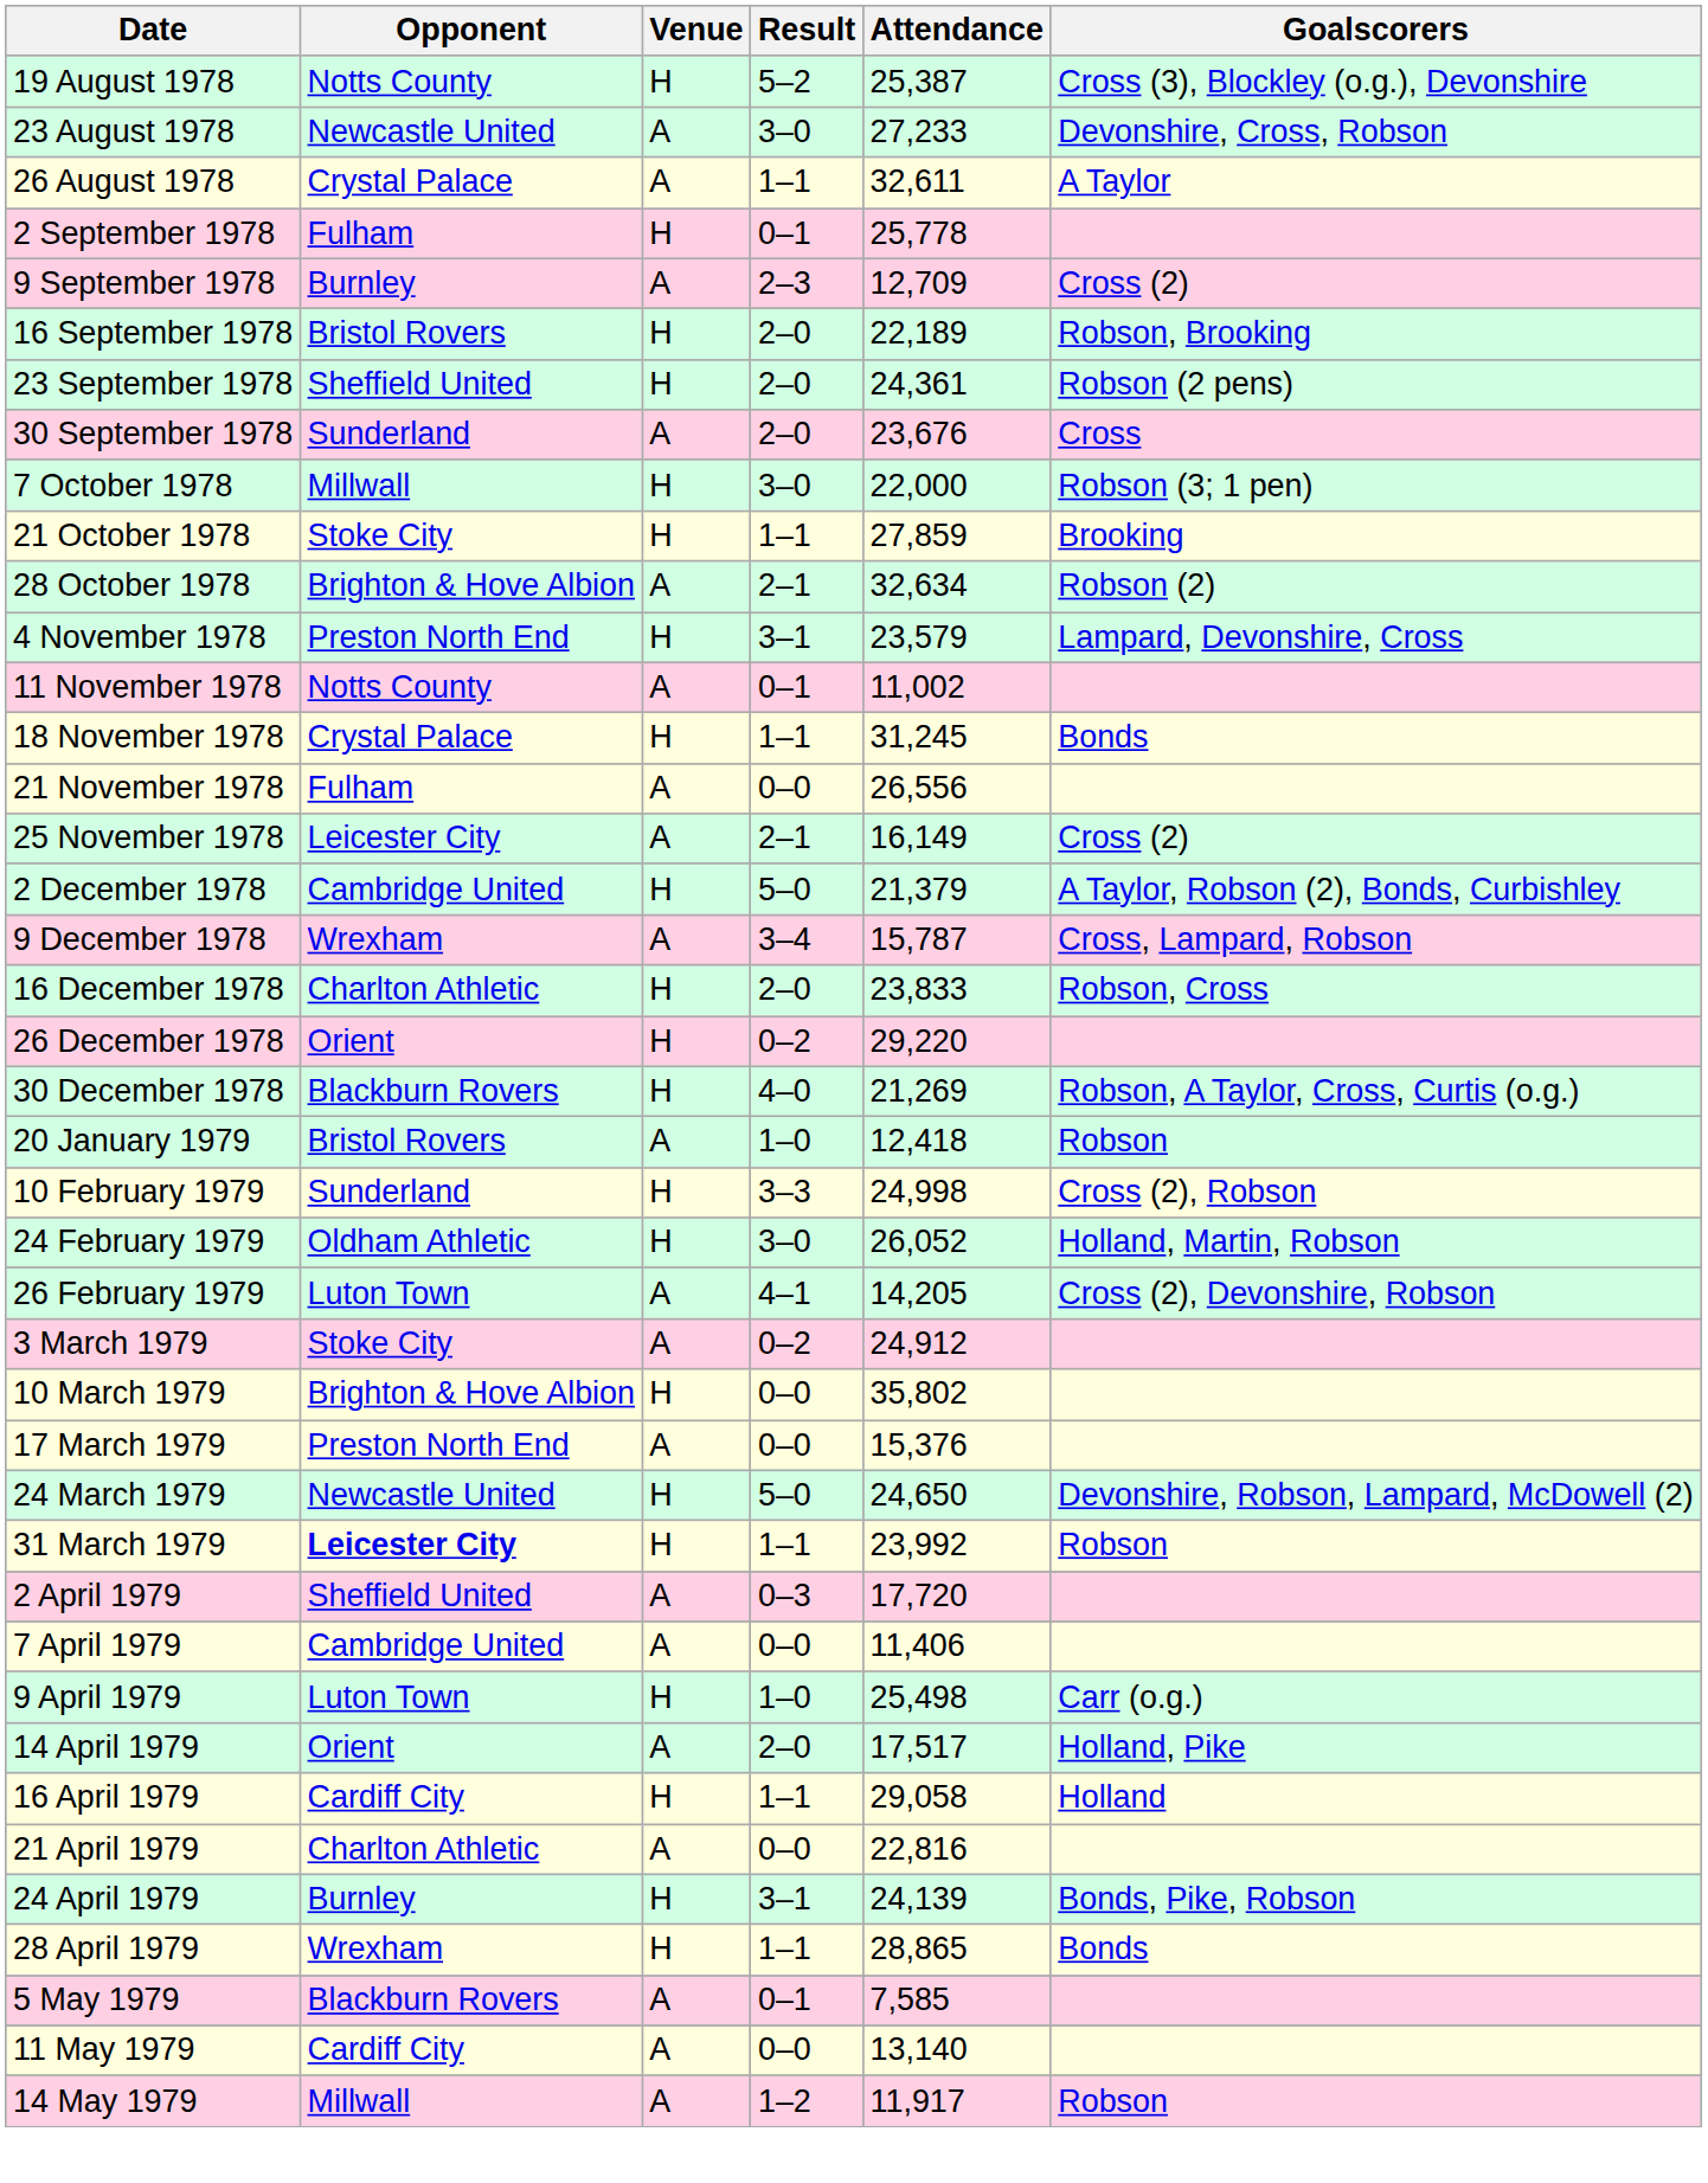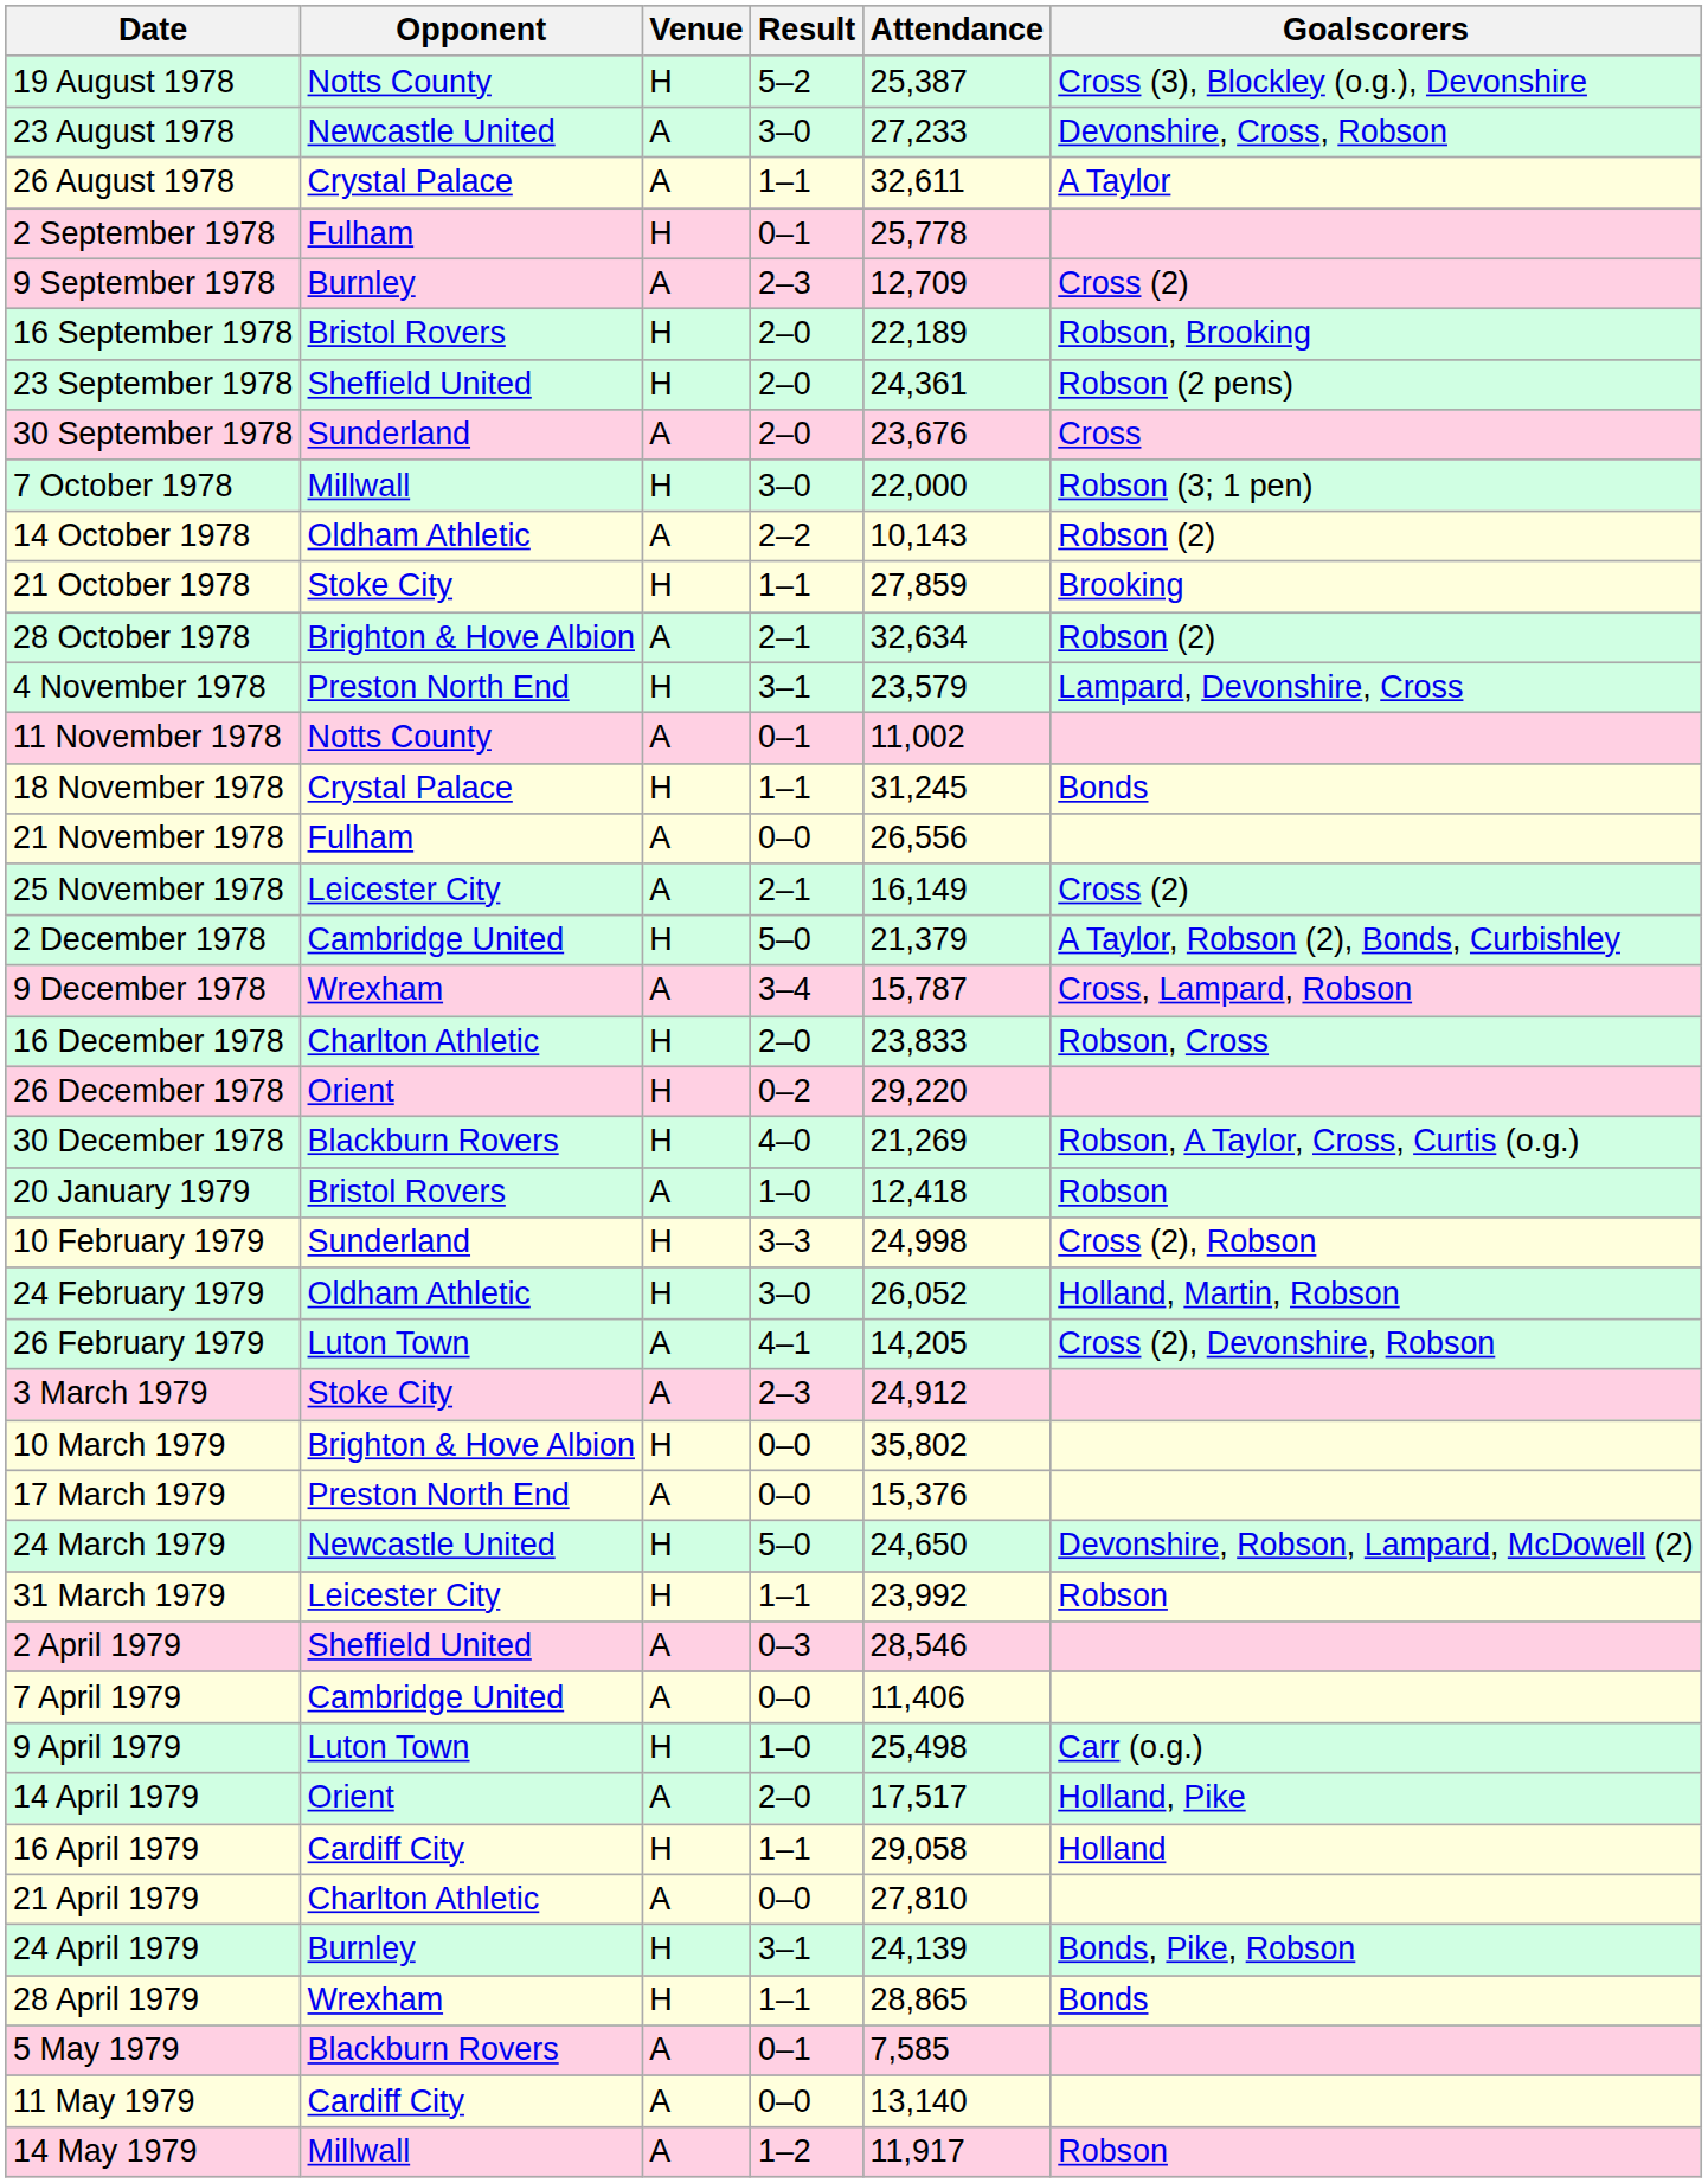 <table class="wikitable">
 <tr>
 <th>Date</th>
 <th>Opponent</th>
 <th>Venue</th>
 <th>Result</th>
 <th>Attendance</th>
 <th>Goalscorers</th>
 </tr>
 <tr style="background-color: #d0ffe3;">
 <td>19 August 1978</td>
 <td><a href='#'>Notts County</a></td>
 <td>H</td>
 <td>5–2</td>
 <td>25,387</td>
 <td><a href='#'>Cross</a> (3), <a href='#'>Blockley</a> (o.g.), <a href='#'>Devonshire</a></td>
 </tr>
 <tr style="background-color: #d0ffe3;">
 <td>23 August 1978</td>
 <td><a href='#'>Newcastle United</a></td>
 <td>A</td>
 <td>3–0</td>
 <td>27,233</td>
 <td><a href='#'>Devonshire</a>, <a href='#'>Cross</a>, <a href='#'>Robson</a></td>
 </tr>
 <tr style="background-color: #ffffdd;">
 <td>26 August 1978</td>
 <td><a href='#'>Crystal Palace</a></td>
 <td>A</td>
 <td>1–1</td>
 <td>32,611</td>
 <td><a href='#'>A Taylor</a></td>
 </tr>
 <tr style="background-color: #ffd0e3;">
 <td>2 September 1978</td>
 <td><a href='#'>Fulham</a></td>
 <td>H</td>
 <td>0–1</td>
 <td>25,778</td>
 <td></td>
 </tr>
 <tr style="background-color: #ffd0e3;">
 <td>9 September 1978</td>
 <td><a href='#'>Burnley</a></td>
 <td>A</td>
 <td>2–3</td>
 <td>12,709</td>
 <td><a href='#'>Cross</a> (2)</td>
 </tr>
 <tr style="background-color: #d0ffe3;">
 <td>16 September 1978</td>
 <td><a href='#'>Bristol Rovers</a></td>
 <td>H</td>
 <td>2–0</td>
 <td>22,189</td>
 <td><a href='#'>Robson</a>, <a href='#'>Brooking</a></td>
 </tr>
 <tr style="background-color: #d0ffe3;">
 <td>23 September 1978</td>
 <td><a href='#'>Sheffield United</a></td>
 <td>H</td>
 <td>2–0</td>
 <td>24,361</td>
 <td><a href='#'>Robson</a> (2 pens)</td>
 </tr>
 <tr style="background-color: #ffd0e3;">
 <td>30 September 1978</td>
 <td><a href='#'>Sunderland</a></td>
 <td>A</td>
 <td>2–0</td>
 <td>23,676</td>
 <td><a href='#'>Cross</a></td>
 </tr>
 <tr style="background-color: #d0ffe3;">
 <td>7 October 1978</td>
 <td><a href='#'>Millwall</a></td>
 <td>H</td>
 <td>3–0</td>
 <td>22,000</td>
 <td><a href='#'>Robson</a> (3; 1 pen)</td>
+</tr>
+<tr style="background-color: #ffffdd;">
+<td>14 October 1978</td>
+<td><a href='#'>Oldham Athletic</a></td>
+<td>A</td>
+<td>2–2</td>
+<td>10,143</td>
+<td><a href='#'>Robson</a> (2)</td>
 </tr>
 <tr style="background-color: #ffffdd;">
 <td>21 October 1978</td>
 <td><a href='#'>Stoke City</a></td>
 <td>H</td>
 <td>1–1</td>
 <td>27,859</td>
 <td><a href='#'>Brooking</a></td>
 </tr>
 <tr style="background-color: #d0ffe3;">
 <td>28 October 1978</td>
 <td><a href='#'>Brighton & Hove Albion</a></td>
 <td>A</td>
 <td>2–1</td>
 <td>32,634</td>
 <td><a href='#'>Robson</a> (2)</td>
 </tr>
 <tr style="background-color: #d0ffe3;">
 <td>4 November 1978</td>
 <td><a href='#'>Preston North End</a></td>
 <td>H</td>
 <td>3–1</td>
 <td>23,579</td>
 <td><a href='#'>Lampard</a>, <a href='#'>Devonshire</a>, <a href='#'>Cross</a></td>
 </tr>
 <tr style="background-color: #ffd0e3;">
 <td>11 November 1978</td>
 <td><a href='#'>Notts County</a></td>
 <td>A</td>
 <td>0–1</td>
 <td>11,002</td>
 <td></td>
 </tr>
 <tr style="background-color: #ffffdd;">
 <td>18 November 1978</td>
 <td><a href='#'>Crystal Palace</a></td>
 <td>H</td>
 <td>1–1</td>
 <td>31,245</td>
 <td><a href='#'>Bonds</a></td>
 </tr>
 <tr style="background-color: #ffffdd;">
 <td>21 November 1978</td>
 <td><a href='#'>Fulham</a></td>
 <td>A</td>
 <td>0–0</td>
 <td>26,556</td>
 <td></td>
 </tr>
 <tr style="background-color: #d0ffe3;">
 <td>25 November 1978</td>
 <td><a href='#'>Leicester City</a></td>
 <td>A</td>
 <td>2–1</td>
 <td>16,149</td>
 <td><a href='#'>Cross</a> (2)</td>
 </tr>
 <tr style="background-color: #d0ffe3;">
 <td>2 December 1978</td>
 <td><a href='#'>Cambridge United</a></td>
 <td>H</td>
 <td>5–0</td>
 <td>21,379</td>
 <td><a href='#'>A Taylor</a>, <a href='#'>Robson</a> (2), <a href='#'>Bonds</a>, <a href='#'>Curbishley</a></td>
 </tr>
 <tr style="background-color: #ffd0e3;">
 <td>9 December 1978</td>
 <td><a href='#'>Wrexham</a></td>
 <td>A</td>
 <td>3–4</td>
 <td>15,787</td>
 <td><a href='#'>Cross</a>, <a href='#'>Lampard</a>, <a href='#'>Robson</a></td>
 </tr>
 <tr style="background-color: #d0ffe3;">
 <td>16 December 1978</td>
 <td><a href='#'>Charlton Athletic</a></td>
 <td>H</td>
 <td>2–0</td>
 <td>23,833</td>
 <td><a href='#'>Robson</a>, <a href='#'>Cross</a></td>
 </tr>
 <tr style="background-color: #ffd0e3;">
 <td>26 December 1978</td>
 <td><a href='#'>Orient</a></td>
 <td>H</td>
 <td>0–2</td>
 <td>29,220</td>
 <td></td>
 </tr>
 <tr style="background-color: #d0ffe3;">
 <td>30 December 1978</td>
 <td><a href='#'>Blackburn Rovers</a></td>
 <td>H</td>
 <td>4–0</td>
 <td>21,269</td>
 <td><a href='#'>Robson</a>, <a href='#'>A Taylor</a>, <a href='#'>Cross</a>, <a href='#'>Curtis</a> (o.g.)</td>
 </tr>
 <tr style="background-color: #d0ffe3;">
 <td>20 January 1979</td>
 <td><a href='#'>Bristol Rovers</a></td>
 <td>A</td>
 <td>1–0</td>
 <td>12,418</td>
 <td><a href='#'>Robson</a></td>
 </tr>
 <tr style="background-color: #ffffdd;">
 <td>10 February 1979</td>
 <td><a href='#'>Sunderland</a></td>
 <td>H</td>
 <td>3–3</td>
 <td>24,998</td>
 <td><a href='#'>Cross</a> (2), <a href='#'>Robson</a></td>
 </tr>
 <tr style="background-color: #d0ffe3;">
 <td>24 February 1979</td>
 <td><a href='#'>Oldham Athletic</a></td>
 <td>H</td>
 <td>3–0</td>
 <td>26,052</td>
 <td><a href='#'>Holland</a>, <a href='#'>Martin</a>, <a href='#'>Robson</a></td>
 </tr>
 <tr style="background-color: #d0ffe3;">
 <td>26 February 1979</td>
 <td><a href='#'>Luton Town</a></td>
 <td>A</td>
 <td>4–1</td>
 <td>14,205</td>
 <td><a href='#'>Cross</a> (2), <a href='#'>Devonshire</a>, <a href='#'>Robson</a></td>
 </tr>
 <tr style="background-color: #ffd0e3;">
 <td>3 March 1979</td>
 <td><a href='#'>Stoke City</a></td>
 <td>A</td>
-<td>0–2</td>
+<td>2–3</td>
 <td>24,912</td>
 <td></td>
 </tr>
 <tr style="background-color: #ffffdd;">
 <td>10 March 1979</td>
 <td><a href='#'>Brighton & Hove Albion</a></td>
 <td>H</td>
 <td>0–0</td>
 <td>35,802</td>
 <td></td>
 </tr>
 <tr style="background-color: #ffffdd;">
 <td>17 March 1979</td>
 <td><a href='#'>Preston North End</a></td>
 <td>A</td>
 <td>0–0</td>
 <td>15,376</td>
 <td></td>
 </tr>
 <tr style="background-color: #d0ffe3;">
 <td>24 March 1979</td>
 <td><a href='#'>Newcastle United</a></td>
 <td>H</td>
 <td>5–0</td>
 <td>24,650</td>
 <td><a href='#'>Devonshire</a>, <a href='#'>Robson</a>, <a href='#'>Lampard</a>, <a href='#'>McDowell</a> (2)</td>
 </tr>
 <tr style="background-color: #ffffdd;">
 <td>31 March 1979</td>
-<td><strong><a href='#'>Leicester City</a></strong></td>
+<td><a href='#'>Leicester City</a></td>
 <td>H</td>
 <td>1–1</td>
 <td>23,992</td>
 <td><a href='#'>Robson</a></td>
 </tr>
 <tr style="background-color: #ffd0e3;">
 <td>2 April 1979</td>
 <td><a href='#'>Sheffield United</a></td>
 <td>A</td>
 <td>0–3</td>
-<td>17,720</td>
+<td>28,546</td>
 <td></td>
 </tr>
 <tr style="background-color: #ffffdd;">
 <td>7 April 1979</td>
 <td><a href='#'>Cambridge United</a></td>
 <td>A</td>
 <td>0–0</td>
 <td>11,406</td>
 <td></td>
 </tr>
 <tr style="background-color: #d0ffe3;">
 <td>9 April 1979</td>
 <td><a href='#'>Luton Town</a></td>
 <td>H</td>
 <td>1–0</td>
 <td>25,498</td>
 <td><a href='#'>Carr</a> (o.g.)</td>
 </tr>
 <tr style="background-color: #d0ffe3;">
 <td>14 April 1979</td>
 <td><a href='#'>Orient</a></td>
 <td>A</td>
 <td>2–0</td>
 <td>17,517</td>
 <td><a href='#'>Holland</a>, <a href='#'>Pike</a></td>
 </tr>
 <tr style="background-color: #ffffdd;">
 <td>16 April 1979</td>
 <td><a href='#'>Cardiff City</a></td>
 <td>H</td>
 <td>1–1</td>
 <td>29,058</td>
 <td><a href='#'>Holland</a></td>
 </tr>
 <tr style="background-color: #ffffdd;">
 <td>21 April 1979</td>
 <td><a href='#'>Charlton Athletic</a></td>
 <td>A</td>
 <td>0–0</td>
-<td>22,816</td>
+<td>27,810</td>
 <td></td>
 </tr>
 <tr style="background-color: #d0ffe3;">
 <td>24 April 1979</td>
 <td><a href='#'>Burnley</a></td>
 <td>H</td>
 <td>3–1</td>
 <td>24,139</td>
 <td><a href='#'>Bonds</a>, <a href='#'>Pike</a>, <a href='#'>Robson</a></td>
 </tr>
 <tr style="background-color: #ffffdd;">
 <td>28 April 1979</td>
 <td><a href='#'>Wrexham</a></td>
 <td>H</td>
 <td>1–1</td>
 <td>28,865</td>
 <td><a href='#'>Bonds</a></td>
 </tr>
 <tr style="background-color: #ffd0e3;">
 <td>5 May 1979</td>
 <td><a href='#'>Blackburn Rovers</a></td>
 <td>A</td>
 <td>0–1</td>
 <td>7,585</td>
 <td></td>
 </tr>
 <tr style="background-color: #ffffdd;">
 <td>11 May 1979</td>
 <td><a href='#'>Cardiff City</a></td>
 <td>A</td>
 <td>0–0</td>
 <td>13,140</td>
 <td></td>
 </tr>
 <tr style="background-color: #ffd0e3;">
 <td>14 May 1979</td>
 <td><a href='#'>Millwall</a></td>
 <td>A</td>
 <td>1–2</td>
 <td>11,917</td>
 <td><a href='#'>Robson</a></td>
 </tr>
 </table>
